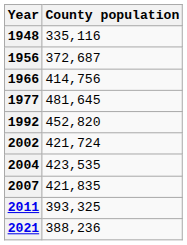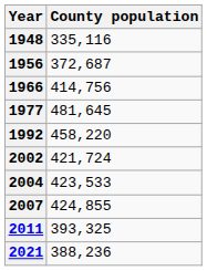 <table class="wikitable">
 <tr>
 <th>Year</th>
 <th>County population</th>
 </tr>
 <tr>
 <th>1948</th>
 <td>335,116 </td>
 </tr>
 <tr>
 <th>1956</th>
 <td>372,687 </td>
 </tr>
 <tr>
 <th>1966</th>
 <td>414,756 </td>
 </tr>
 <tr>
 <th>1977</th>
 <td>481,645 </td>
 </tr>
 <tr>
 <th>1992</th>
-<td>452,820 </td>
+<td>458,220 </td>
 </tr>
 <tr>
 <th>2002</th>
 <td>421,724 </td>
 </tr>
 <tr>
 <th>2004</th>
-<td>423,535 </td>
+<td>423,533 </td>
 </tr>
 <tr>
 <th>2007</th>
-<td>421,835 </td>
+<td>424,855 </td>
 </tr>
 <tr>
 <th><a href='#'>2011</a></th>
 <td>393,325 </td>
 </tr>
 <tr>
 <th><a href='#'>2021</a></th>
 <td>388,236 </td>
 </tr>
 </table>
